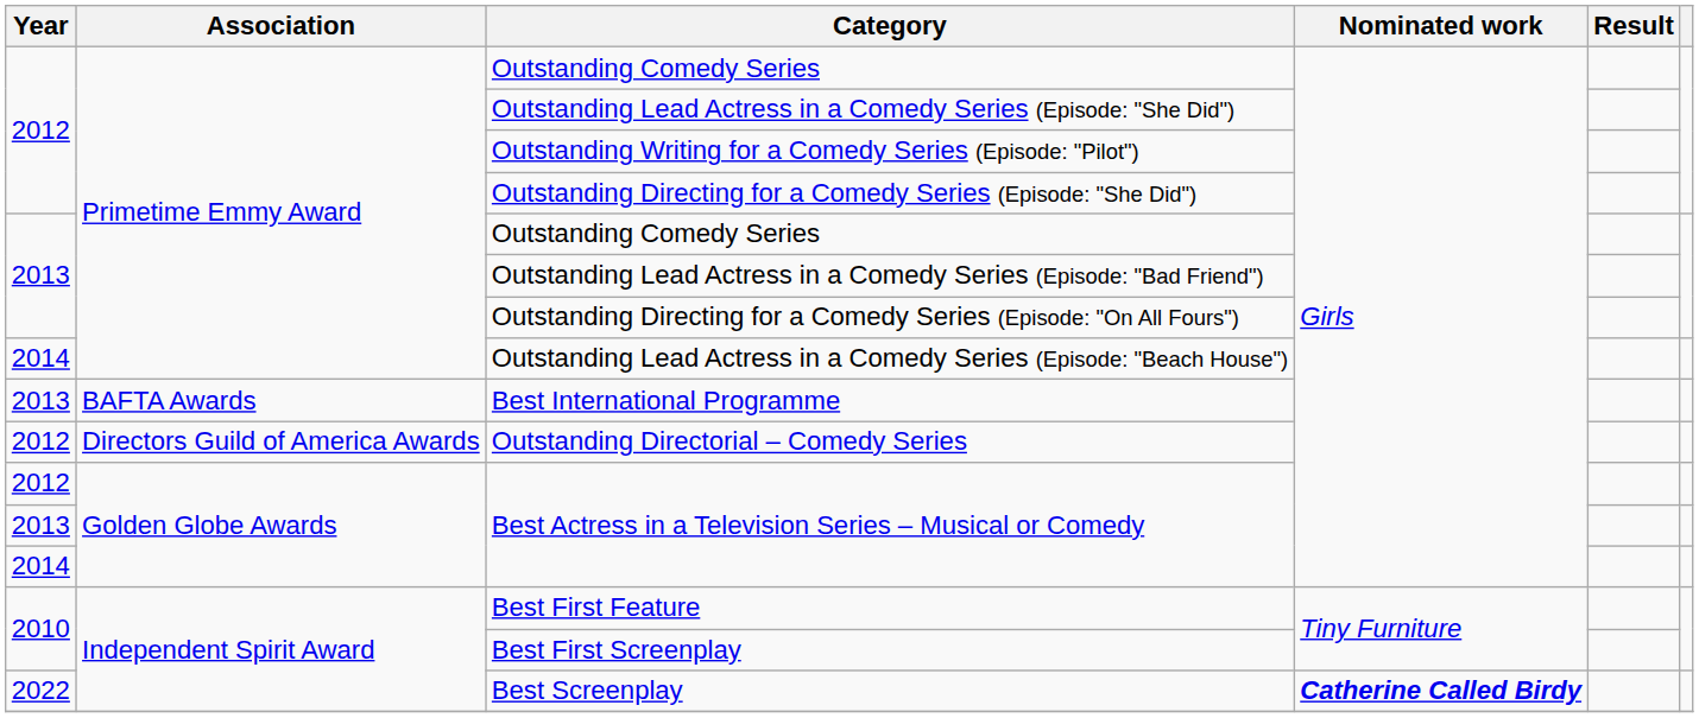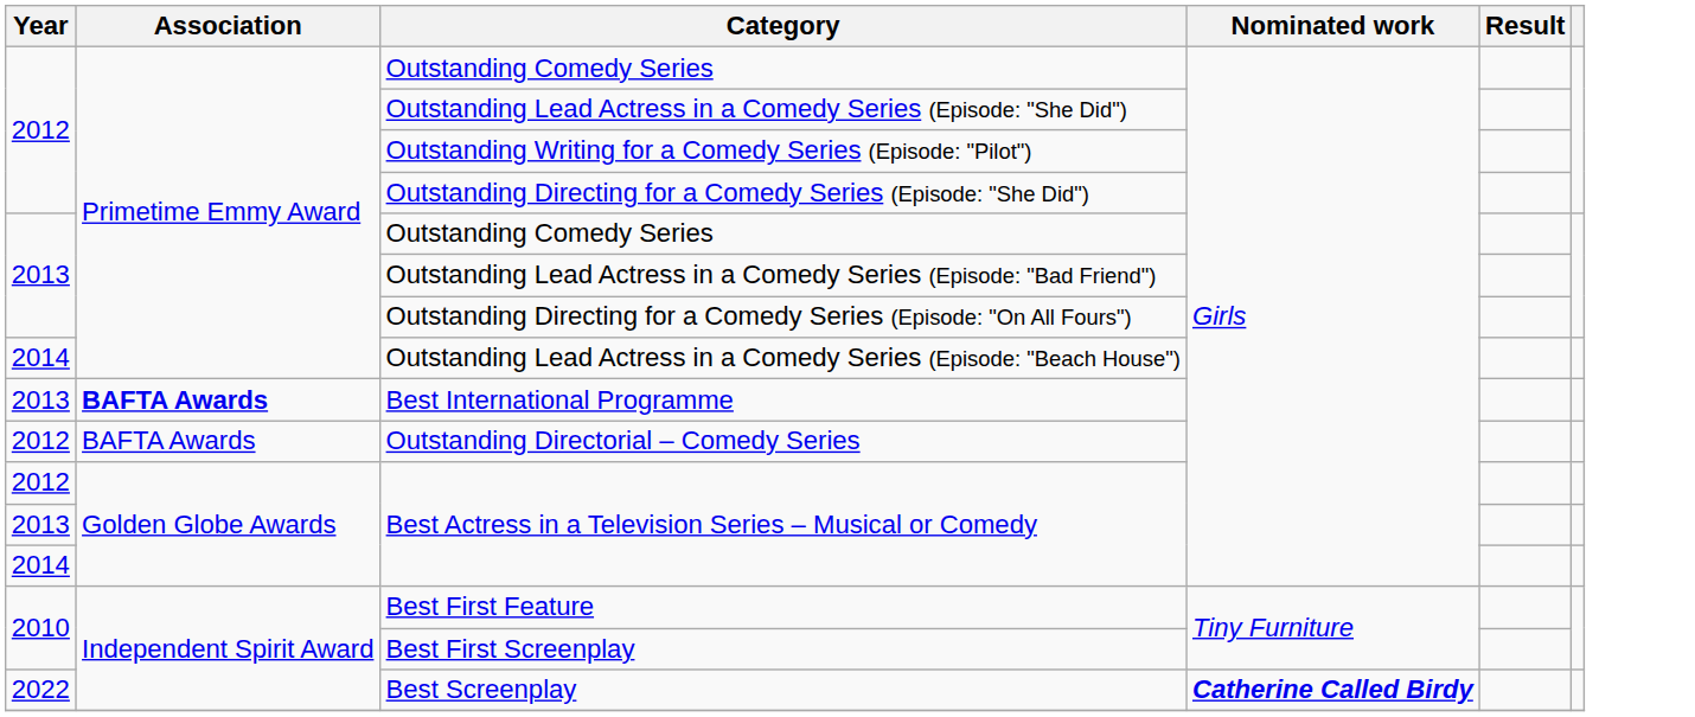 <table class="wikitable sortable">
 <tr>
 <th class=unsortable>Year</th>
 <th>Association</th>
 <th>Category</th>
 <th>Nominated work</th>
 <th>Result</th>
 <th class=unsortable></th>
 </tr>
 <tr>
 <td rowspan=4><a href='#'>2012</a></td>
 <td rowspan=8><a href='#'>Primetime Emmy Award</a></td>
 <td><a href='#'>Outstanding Comedy Series</a></td>
 <td rowspan=13><em><a href='#'>Girls</a></em></td>
 <td></td>
 <td rowspan=4></td>
 </tr>
 <tr>
 <td><a href='#'>Outstanding Lead Actress in a Comedy Series</a> <small> (Episode: "She Did") </small></td>
 <td></td>
 </tr>
 <tr>
 <td><a href='#'>Outstanding Writing for a Comedy Series</a> <small> (Episode: "Pilot") </small></td>
 <td></td>
 </tr>
 <tr>
 <td><a href='#'>Outstanding Directing for a Comedy Series</a> <small> (Episode: "She Did") </small></td>
 <td></td>
 </tr>
 <tr>
 <td rowspan=3><a href='#'>2013</a></td>
 <td>Outstanding Comedy Series</td>
 <td></td>
 <td rowspan=3></td>
 </tr>
 <tr>
 <td>Outstanding Lead Actress in a Comedy Series <small> (Episode: "Bad Friend") </small></td>
 <td></td>
 </tr>
 <tr>
 <td>Outstanding Directing for a Comedy Series <small> (Episode: "On All Fours") </small></td>
 <td></td>
 </tr>
 <tr>
 <td><a href='#'>2014</a></td>
 <td>Outstanding Lead Actress in a Comedy Series <small> (Episode: "Beach House") </small></td>
 <td></td>
 <td></td>
 </tr>
 <tr>
 <td><a href='#'>2013</a></td>
-<td><a href='#'>BAFTA Awards</a></td>
+<td><strong><a href='#'>BAFTA Awards</a></strong></td>
 <td><a href='#'>Best International Programme</a></td>
 <td></td>
 <td></td>
 </tr>
 <tr>
 <td><a href='#'>2012</a></td>
-<td><a href='#'>Directors Guild of America Awards</a></td>
+<td><a href='#'>BAFTA Awards</a></td>
 <td><a href='#'>Outstanding Directorial – Comedy Series</a></td>
 <td></td>
 <td></td>
 </tr>
 <tr>
 <td><a href='#'>2012</a></td>
 <td rowspan=3><a href='#'>Golden Globe Awards</a></td>
 <td rowspan=3><a href='#'>Best Actress in a Television Series – Musical or Comedy</a></td>
 <td></td>
 <td></td>
 </tr>
 <tr>
 <td><a href='#'>2013</a></td>
 <td></td>
 <td></td>
 </tr>
 <tr>
 <td><a href='#'>2014</a></td>
 <td></td>
 <td></td>
 </tr>
 <tr>
 <td rowspan=2><a href='#'>2010</a></td>
 <td rowspan=3><a href='#'>Independent Spirit Award</a></td>
 <td><a href='#'>Best First Feature</a></td>
 <td rowspan=2><em><a href='#'>Tiny Furniture</a></em></td>
 <td></td>
 <td rowspan=2></td>
 </tr>
 <tr>
 <td><a href='#'>Best First Screenplay</a></td>
 <td></td>
 </tr>
 <tr>
 <td><a href='#'>2022</a></td>
 <td><a href='#'>Best Screenplay</a></td>
 <td><strong><em><a href='#'>Catherine Called Birdy</a></em></strong></td>
 <td></td>
 <td></td>
 </tr>
 <tr>
 </tr>
 </table>
